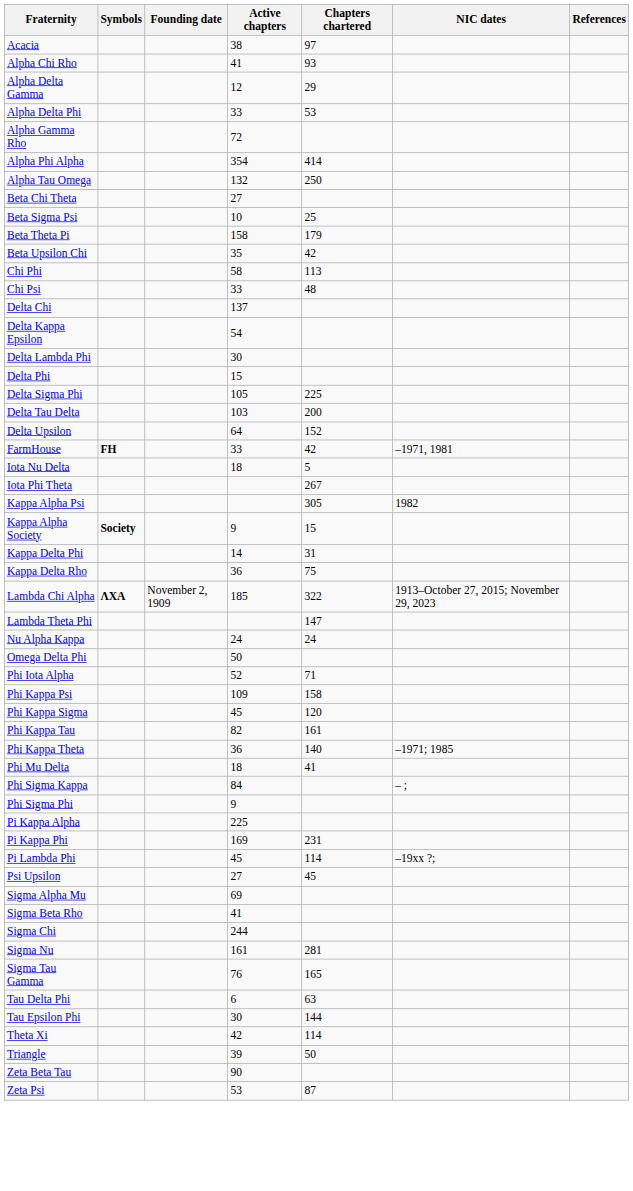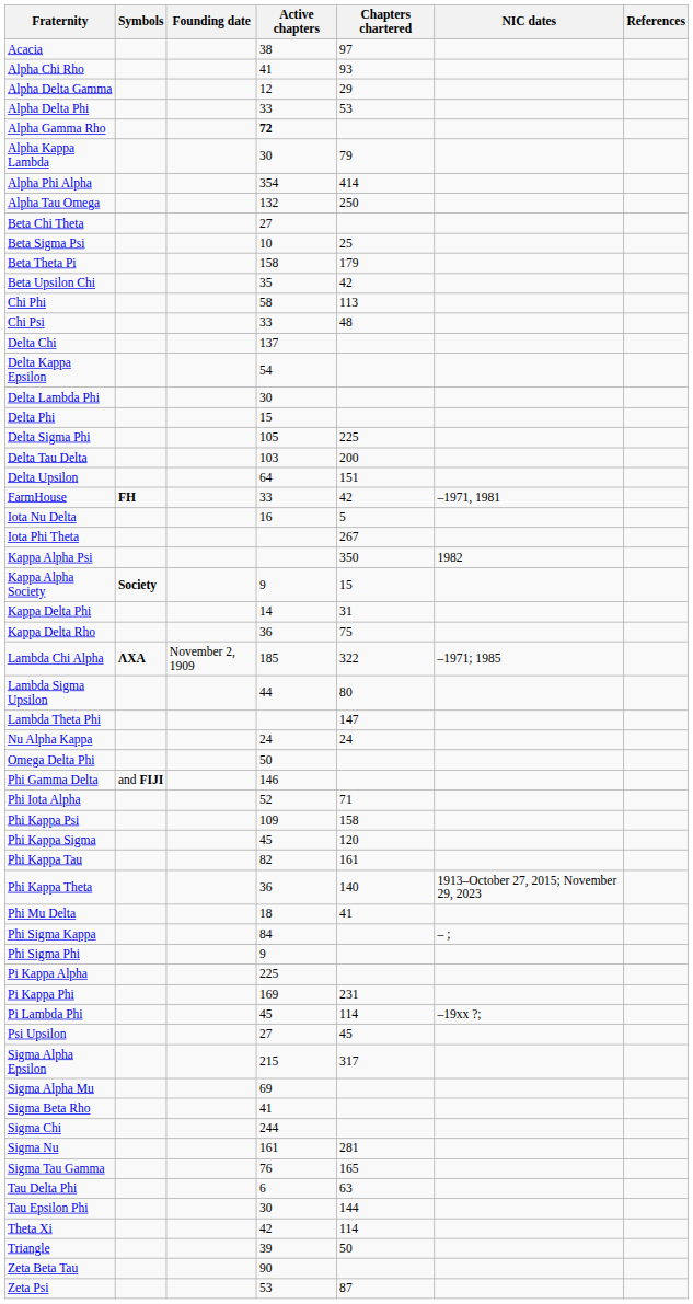 <table class="wikitable sortable">
 <tr>
 <th>Fraternity</th>
 <th>Symbols</th>
 <th>Founding date</th>
 <th>Active chapters</th>
 <th>Chapters chartered</th>
 <th>NIC dates</th>
 <th>References</th>
 </tr>
 <tr>
 <td><a href='#'>Acacia</a></td>
 <td></td>
 <td></td>
 <td>38</td>
 <td>97</td>
 <td></td>
 <td></td>
 </tr>
 <tr>
 <td><a href='#'>Alpha Chi Rho</a></td>
 <td><strong></strong></td>
 <td></td>
 <td>41</td>
 <td>93</td>
 <td></td>
 <td></td>
 </tr>
 <tr>
 <td><a href='#'>Alpha Delta Gamma</a></td>
 <td><strong></strong></td>
 <td></td>
 <td>12</td>
 <td>29</td>
 <td></td>
 <td></td>
 </tr>
 <tr>
 <td><a href='#'>Alpha Delta Phi</a></td>
 <td><strong></strong></td>
 <td></td>
 <td>33</td>
 <td>53</td>
 <td></td>
 <td></td>
 </tr>
 <tr>
 <td><a href='#'>Alpha Gamma Rho</a></td>
 <td><strong></strong></td>
 <td></td>
-<td>72</td>
+<td><strong>72</strong></td>
 <td></td>
+<td></td>
+<td></td>
+</tr>
+<tr>
+<td><a href='#'>Alpha Kappa Lambda</a></td>
+<td><strong></strong></td>
+<td></td>
+<td>30</td>
+<td>79</td>
 <td></td>
 <td></td>
 </tr>
 <tr>
 <td><a href='#'>Alpha Phi Alpha</a></td>
 <td><strong></strong></td>
 <td></td>
 <td>354</td>
 <td>414</td>
 <td></td>
 <td></td>
 </tr>
 <tr>
 <td><a href='#'>Alpha Tau Omega</a></td>
 <td><strong></strong></td>
 <td></td>
 <td>132</td>
 <td>250</td>
 <td></td>
 <td></td>
 </tr>
 <tr>
 <td><a href='#'>Beta Chi Theta</a></td>
 <td><strong></strong></td>
 <td></td>
 <td>27</td>
 <td></td>
 <td></td>
 <td></td>
 </tr>
 <tr>
 <td><a href='#'>Beta Sigma Psi</a></td>
 <td><strong></strong></td>
 <td></td>
 <td>10</td>
 <td>25</td>
 <td></td>
 <td></td>
 </tr>
 <tr>
 <td><a href='#'>Beta Theta Pi</a></td>
 <td><strong></strong></td>
 <td></td>
 <td>158</td>
 <td>179</td>
 <td></td>
 <td></td>
 </tr>
 <tr>
 <td><a href='#'>Beta Upsilon Chi</a></td>
 <td><strong></strong></td>
 <td></td>
 <td>35</td>
 <td>42</td>
 <td></td>
 <td></td>
 </tr>
 <tr>
 <td><a href='#'>Chi Phi</a></td>
 <td><strong></strong></td>
 <td></td>
 <td>58</td>
 <td>113</td>
 <td></td>
 <td></td>
 </tr>
 <tr>
 <td><a href='#'>Chi Psi</a></td>
 <td><strong></strong></td>
 <td></td>
 <td>33</td>
 <td>48</td>
 <td></td>
 <td></td>
 </tr>
 <tr>
 <td><a href='#'>Delta Chi</a></td>
 <td><strong></strong></td>
 <td></td>
 <td>137</td>
 <td></td>
 <td></td>
 <td></td>
 </tr>
 <tr>
 <td><a href='#'>Delta Kappa Epsilon</a></td>
 <td><strong></strong></td>
 <td></td>
 <td>54</td>
 <td></td>
 <td></td>
 <td></td>
 </tr>
 <tr>
 <td><a href='#'>Delta Lambda Phi</a></td>
 <td><strong></strong></td>
 <td></td>
 <td>30</td>
 <td></td>
 <td></td>
 <td></td>
 </tr>
 <tr>
 <td><a href='#'>Delta Phi</a></td>
 <td><strong></strong></td>
 <td></td>
 <td>15</td>
 <td></td>
 <td></td>
 <td></td>
 </tr>
 <tr>
 <td><a href='#'>Delta Sigma Phi</a></td>
 <td><strong></strong></td>
 <td></td>
 <td>105</td>
 <td>225</td>
 <td></td>
 <td></td>
 </tr>
 <tr>
 <td><a href='#'>Delta Tau Delta</a></td>
 <td><strong></strong></td>
 <td></td>
 <td>103</td>
 <td>200</td>
 <td></td>
 <td></td>
 </tr>
 <tr>
 <td><a href='#'>Delta Upsilon</a></td>
 <td><strong></strong></td>
 <td></td>
 <td>64</td>
-<td>152</td>
+<td>151</td>
 <td></td>
 <td></td>
 </tr>
 <tr>
 <td><a href='#'>FarmHouse</a></td>
 <td><strong>FH</strong></td>
 <td></td>
 <td>33</td>
 <td>42</td>
 <td>–1971, 1981</td>
 <td></td>
 </tr>
 <tr>
 <td><a href='#'>Iota Nu Delta</a></td>
 <td><strong></strong></td>
 <td></td>
-<td>18</td>
+<td>16</td>
 <td>5</td>
 <td></td>
 <td></td>
 </tr>
 <tr>
 <td><a href='#'>Iota Phi Theta</a></td>
 <td><strong></strong></td>
 <td></td>
 <td></td>
 <td>267</td>
 <td></td>
 <td></td>
 </tr>
 <tr>
 <td><a href='#'>Kappa Alpha Psi</a></td>
 <td><strong></strong></td>
 <td></td>
 <td></td>
-<td>305</td>
+<td>350</td>
 <td>1982</td>
 <td></td>
 </tr>
 <tr>
 <td><a href='#'>Kappa Alpha Society</a></td>
 <td><strong> Society</strong></td>
 <td></td>
 <td>9</td>
 <td>15</td>
 <td></td>
 <td></td>
 </tr>
 <tr>
 <td><a href='#'>Kappa Delta Phi</a></td>
 <td><strong></strong></td>
 <td></td>
 <td>14</td>
 <td>31</td>
 <td></td>
 <td></td>
 </tr>
 <tr>
 <td><a href='#'>Kappa Delta Rho</a></td>
 <td><strong></strong></td>
 <td></td>
 <td>36</td>
 <td>75</td>
 <td></td>
 <td></td>
 </tr>
 <tr>
 <td><a href='#'>Lambda Chi Alpha</a></td>
 <td><strong>ΛΧΑ</strong></td>
 <td>November 2, 1909</td>
 <td>185</td>
 <td>322</td>
-<td>1913–October 27, 2015; November 29, 2023</td>
+<td>–1971; 1985</td>
+<td></td>
+</tr>
+<tr>
+<td><a href='#'>Lambda Sigma Upsilon</a></td>
+<td><strong></strong></td>
+<td></td>
+<td>44</td>
+<td>80</td>
+<td></td>
 <td></td>
 </tr>
 <tr>
 <td><a href='#'>Lambda Theta Phi</a></td>
 <td><strong></strong></td>
 <td></td>
 <td></td>
 <td>147</td>
 <td></td>
 <td></td>
 </tr>
 <tr>
 <td><a href='#'>Nu Alpha Kappa</a></td>
 <td><strong></strong></td>
 <td></td>
 <td>24</td>
 <td>24</td>
 <td></td>
 <td></td>
 </tr>
 <tr>
 <td><a href='#'>Omega Delta Phi</a></td>
 <td><strong></strong></td>
 <td></td>
 <td>50</td>
+<td></td>
+<td></td>
+<td></td>
+</tr>
+<tr>
+<td><a href='#'>Phi Gamma Delta</a></td>
+<td><strong></strong> and <strong>FIJI</strong></td>
+<td></td>
+<td>146</td>
 <td></td>
 <td></td>
 <td></td>
 </tr>
 <tr>
 <td><a href='#'>Phi Iota Alpha</a></td>
 <td><strong></strong></td>
 <td></td>
 <td>52</td>
 <td>71</td>
 <td></td>
 <td></td>
 </tr>
 <tr>
 <td><a href='#'>Phi Kappa Psi</a></td>
 <td><strong></strong></td>
 <td></td>
 <td>109</td>
 <td>158</td>
 <td></td>
 <td></td>
 </tr>
 <tr>
 <td><a href='#'>Phi Kappa Sigma</a></td>
 <td><strong></strong></td>
 <td></td>
 <td>45</td>
 <td>120</td>
 <td></td>
 <td></td>
 </tr>
 <tr>
 <td><a href='#'>Phi Kappa Tau</a></td>
 <td><strong></strong></td>
 <td></td>
 <td>82</td>
 <td>161</td>
 <td></td>
 <td></td>
 </tr>
 <tr>
 <td><a href='#'>Phi Kappa Theta</a></td>
 <td><strong></strong></td>
 <td></td>
 <td>36</td>
 <td>140</td>
-<td>–1971; 1985</td>
+<td>1913–October 27, 2015; November 29, 2023</td>
 <td></td>
 </tr>
 <tr>
 <td><a href='#'>Phi Mu Delta</a></td>
 <td><strong></strong></td>
 <td></td>
 <td>18</td>
 <td>41</td>
 <td></td>
 <td></td>
 </tr>
 <tr>
 <td><a href='#'>Phi Sigma Kappa</a></td>
 <td><strong></strong></td>
 <td></td>
 <td>84</td>
 <td></td>
 <td> – ; </td>
 <td></td>
 </tr>
 <tr>
 <td><a href='#'>Phi Sigma Phi</a></td>
 <td><strong></strong></td>
 <td></td>
 <td>9</td>
 <td></td>
 <td></td>
 <td></td>
 </tr>
 <tr>
 <td><a href='#'>Pi Kappa Alpha</a></td>
 <td><strong></strong></td>
 <td></td>
 <td>225</td>
 <td></td>
 <td></td>
 <td></td>
 </tr>
 <tr>
 <td><a href='#'>Pi Kappa Phi</a></td>
 <td><strong></strong></td>
 <td></td>
 <td>169</td>
 <td>231</td>
 <td></td>
 <td></td>
 </tr>
 <tr>
 <td><a href='#'>Pi Lambda Phi</a></td>
 <td><strong></strong></td>
 <td></td>
 <td>45</td>
 <td>114</td>
 <td>–19xx ?;  </td>
 <td></td>
 </tr>
 <tr>
 <td><a href='#'>Psi Upsilon</a></td>
 <td><strong></strong></td>
 <td></td>
 <td>27</td>
 <td>45</td>
+<td></td>
+<td></td>
+</tr>
+<tr>
+<td><a href='#'>Sigma Alpha Epsilon</a></td>
+<td><strong></strong></td>
+<td></td>
+<td>215</td>
+<td>317</td>
 <td></td>
 <td></td>
 </tr>
 <tr>
 <td><a href='#'>Sigma Alpha Mu</a></td>
 <td><strong></strong></td>
 <td></td>
 <td>69</td>
 <td></td>
 <td></td>
 <td></td>
 </tr>
 <tr>
 <td><a href='#'>Sigma Beta Rho</a></td>
 <td><strong></strong></td>
 <td></td>
 <td>41</td>
 <td></td>
 <td></td>
 <td></td>
 </tr>
 <tr>
 <td><a href='#'>Sigma Chi</a></td>
 <td><strong></strong></td>
 <td></td>
 <td>244</td>
 <td></td>
 <td></td>
 <td></td>
 </tr>
 <tr>
 <td><a href='#'>Sigma Nu</a></td>
 <td><strong></strong></td>
 <td></td>
 <td>161</td>
 <td>281</td>
 <td></td>
 <td></td>
 </tr>
 <tr>
 <td><a href='#'>Sigma Tau Gamma</a></td>
 <td><strong></strong></td>
 <td></td>
 <td>76</td>
 <td>165</td>
 <td></td>
 <td></td>
 </tr>
 <tr>
 <td><a href='#'>Tau Delta Phi</a></td>
 <td><strong></strong></td>
 <td></td>
 <td>6</td>
 <td>63</td>
 <td></td>
 <td></td>
 </tr>
 <tr>
 <td><a href='#'>Tau Epsilon Phi</a></td>
 <td><strong></strong></td>
 <td></td>
 <td>30</td>
 <td>144</td>
 <td></td>
 <td></td>
 </tr>
 <tr>
 <td><a href='#'>Theta Xi</a></td>
 <td><strong></strong></td>
 <td></td>
 <td>42</td>
 <td>114</td>
 <td></td>
 <td></td>
 </tr>
 <tr>
 <td><a href='#'>Triangle</a></td>
 <td></td>
 <td></td>
 <td>39</td>
 <td>50</td>
 <td></td>
 <td></td>
 </tr>
 <tr>
 <td><a href='#'>Zeta Beta Tau</a></td>
 <td><strong></strong></td>
 <td></td>
 <td>90</td>
 <td></td>
 <td></td>
 <td></td>
 </tr>
 <tr>
 <td><a href='#'>Zeta Psi</a></td>
 <td><strong></strong></td>
 <td></td>
 <td>53</td>
 <td>87</td>
 <td></td>
 <td></td>
 </tr>
 </table>
